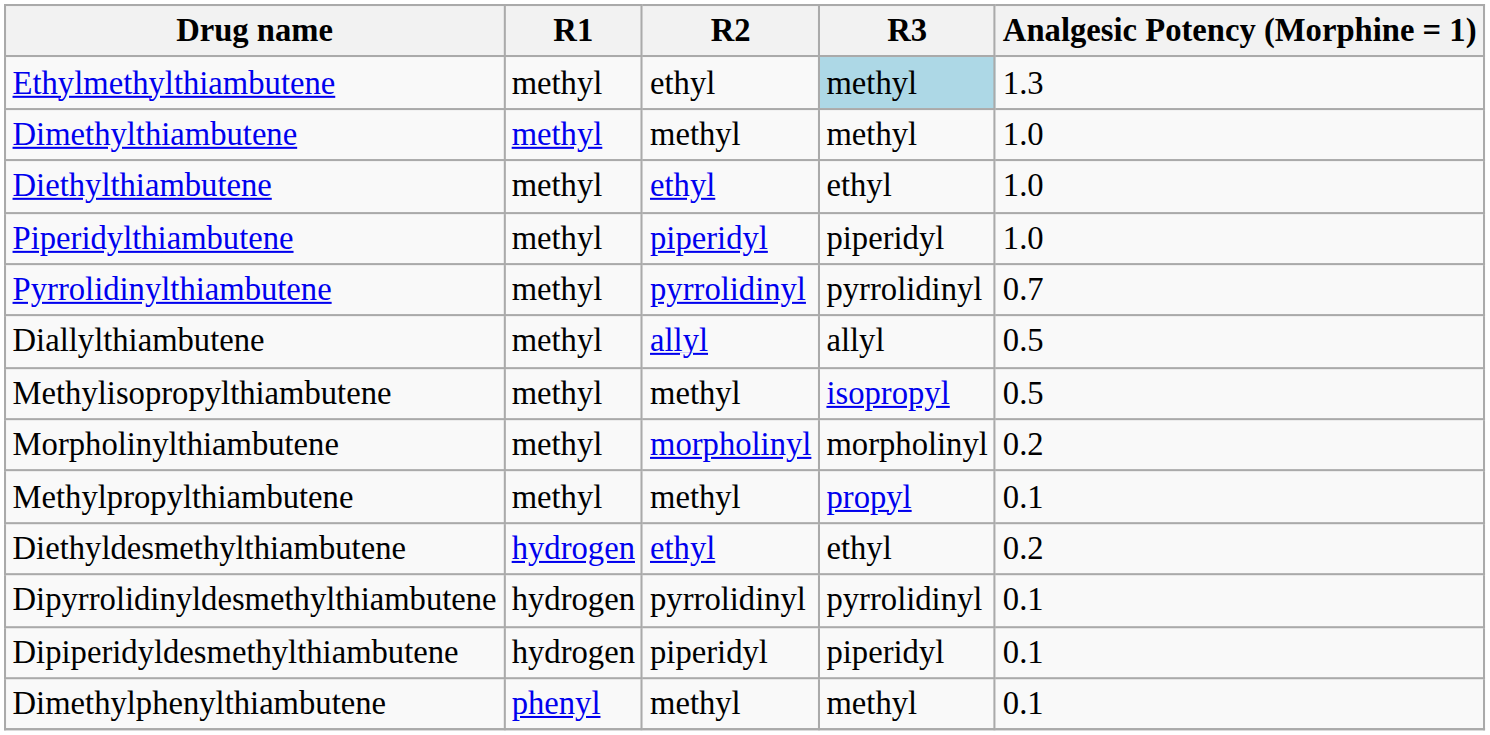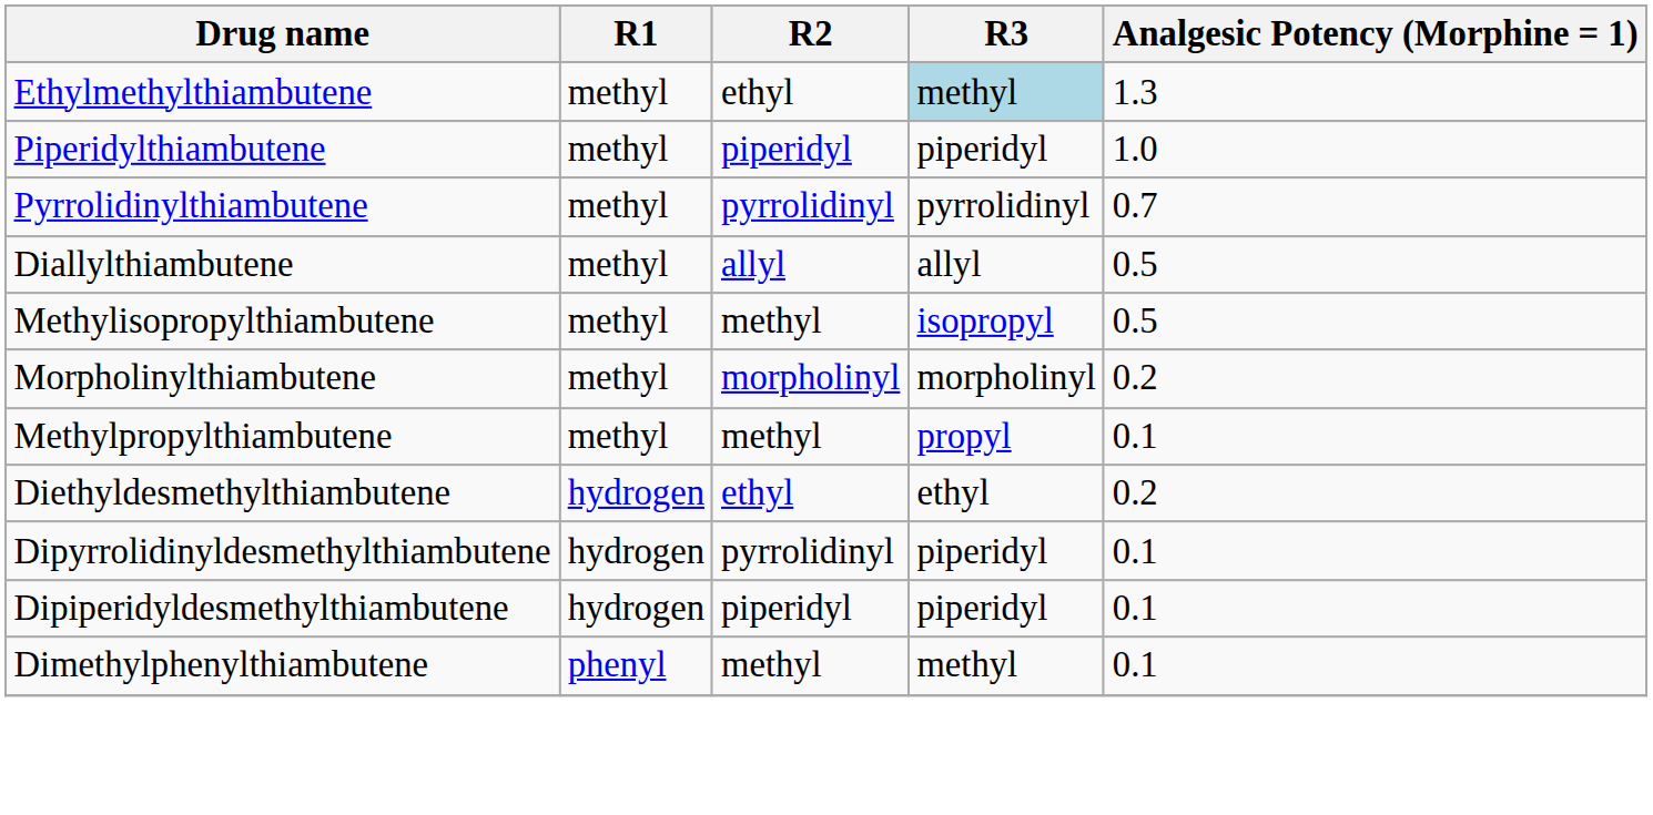 <table class="wikitable">
 <tr>
 <th>Drug name</th>
 <th>R1</th>
 <th>R2</th>
 <th>R3</th>
 <th>Analgesic Potency (Morphine = 1)</th>
 </tr>
 <tr>
 <td><a href='#'>Ethylmethylthiambutene</a></td>
 <td>methyl</td>
 <td>ethyl</td>
 <td style="background: lightblue;">methyl</td>
 <td>1.3</td>
-</tr>
-<tr>
-<td><a href='#'>Dimethylthiambutene</a></td>
-<td><a href='#'>methyl</a></td>
-<td>methyl</td>
-<td>methyl</td>
-<td>1.0</td>
-</tr>
-<tr>
-<td><a href='#'>Diethylthiambutene</a></td>
-<td>methyl</td>
-<td><a href='#'>ethyl</a></td>
-<td>ethyl</td>
-<td>1.0</td>
 </tr>
 <tr>
 <td><a href='#'>Piperidylthiambutene</a></td>
 <td>methyl</td>
 <td><a href='#'>piperidyl</a></td>
 <td>piperidyl</td>
 <td>1.0</td>
 </tr>
 <tr>
 <td><a href='#'>Pyrrolidinylthiambutene</a></td>
 <td>methyl</td>
 <td><a href='#'>pyrrolidinyl</a></td>
 <td>pyrrolidinyl</td>
 <td>0.7</td>
 </tr>
 <tr>
 <td>Diallylthiambutene</td>
 <td>methyl</td>
 <td><a href='#'>allyl</a></td>
 <td>allyl</td>
 <td>0.5</td>
 </tr>
 <tr>
 <td>Methylisopropylthiambutene</td>
 <td>methyl</td>
 <td>methyl</td>
 <td><a href='#'>isopropyl</a></td>
 <td>0.5</td>
 </tr>
 <tr>
 <td>Morpholinylthiambutene</td>
 <td>methyl</td>
 <td><a href='#'>morpholinyl</a></td>
 <td>morpholinyl</td>
 <td>0.2</td>
 </tr>
 <tr>
 <td>Methylpropylthiambutene</td>
 <td>methyl</td>
 <td>methyl</td>
 <td><a href='#'>propyl</a></td>
 <td>0.1</td>
 </tr>
 <tr>
 <td>Diethyldesmethylthiambutene</td>
 <td><a href='#'>hydrogen</a></td>
 <td><a href='#'>ethyl</a></td>
 <td>ethyl</td>
 <td>0.2</td>
 </tr>
 <tr>
 <td>Dipyrrolidinyldesmethylthiambutene</td>
 <td>hydrogen</td>
 <td>pyrrolidinyl</td>
-<td>pyrrolidinyl</td>
+<td>piperidyl</td>
 <td>0.1</td>
 </tr>
 <tr>
 <td>Dipiperidyldesmethylthiambutene</td>
 <td>hydrogen</td>
 <td>piperidyl</td>
 <td>piperidyl</td>
 <td>0.1</td>
 </tr>
 <tr>
 <td>Dimethylphenylthiambutene</td>
 <td><a href='#'>phenyl</a></td>
 <td>methyl</td>
 <td>methyl</td>
 <td>0.1</td>
 </tr>
 <tr>
 </tr>
 </table>
